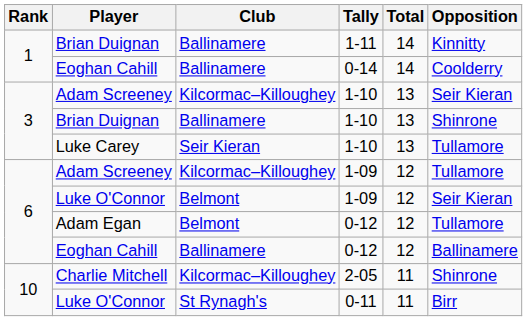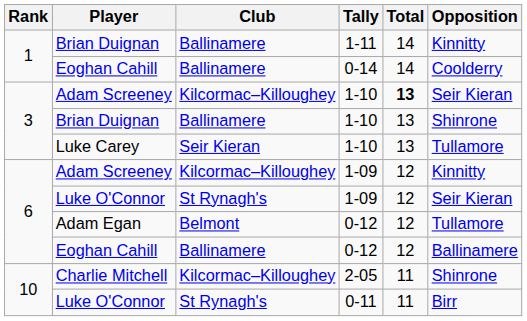 <table class="wikitable">
 <tr>
 <th>Rank</th>
 <th>Player</th>
 <th>Club</th>
 <th>Tally</th>
 <th>Total</th>
 <th>Opposition</th>
 </tr>
 <tr>
 <td rowspan="2" style="text-align:center;">1</td>
 <td><a href='#'>Brian Duignan</a></td>
 <td><a href='#'>Ballinamere</a></td>
 <td align=center>1-11</td>
 <td align=center>14</td>
 <td><a href='#'>Kinnitty</a></td>
 </tr>
 <tr>
 <td><a href='#'>Eoghan Cahill</a></td>
 <td><a href='#'>Ballinamere</a></td>
 <td align=center>0-14</td>
 <td align=center>14</td>
 <td><a href='#'>Coolderry</a></td>
 </tr>
 <tr>
 <td rowspan="3" style="text-align:center;">3</td>
 <td><a href='#'>Adam Screeney</a></td>
 <td><a href='#'>Kilcormac–Killoughey</a></td>
 <td align=center>1-10</td>
-<td align=center>13</td>
+<td align=center><strong>13</strong></td>
 <td><a href='#'>Seir Kieran</a></td>
 </tr>
 <tr>
 <td><a href='#'>Brian Duignan</a></td>
 <td><a href='#'>Ballinamere</a></td>
 <td align=center>1-10</td>
 <td align=center>13</td>
 <td><a href='#'>Shinrone</a></td>
 </tr>
 <tr>
 <td>Luke Carey</td>
 <td><a href='#'>Seir Kieran</a></td>
 <td align=center>1-10</td>
 <td align=center>13</td>
 <td><a href='#'>Tullamore</a></td>
 </tr>
 <tr>
 <td rowspan="4" style="text-align:center;">6</td>
 <td><a href='#'>Adam Screeney</a></td>
 <td><a href='#'>Kilcormac–Killoughey</a></td>
 <td align=center>1-09</td>
 <td align=center>12</td>
-<td><a href='#'>Tullamore</a></td>
+<td><a href='#'>Kinnitty</a></td>
 </tr>
 <tr>
 <td><a href='#'>Luke O'Connor</a></td>
-<td><a href='#'>Belmont</a></td>
+<td><a href='#'>St Rynagh's</a></td>
 <td align=center>1-09</td>
 <td align=center>12</td>
 <td><a href='#'>Seir Kieran</a></td>
 </tr>
 <tr>
 <td>Adam Egan</td>
 <td><a href='#'>Belmont</a></td>
 <td align=center>0-12</td>
 <td align=center>12</td>
 <td><a href='#'>Tullamore</a></td>
 </tr>
 <tr>
 <td><a href='#'>Eoghan Cahill</a></td>
 <td><a href='#'>Ballinamere</a></td>
 <td align=center>0-12</td>
 <td align=center>12</td>
 <td><a href='#'>Ballinamere</a></td>
 </tr>
 <tr>
 <td rowspan="2" style="text-align:center;">10</td>
 <td><a href='#'>Charlie Mitchell</a></td>
 <td><a href='#'>Kilcormac–Killoughey</a></td>
 <td align=center>2-05</td>
 <td align=center>11</td>
 <td><a href='#'>Shinrone</a></td>
 </tr>
 <tr>
 <td><a href='#'>Luke O'Connor</a></td>
 <td><a href='#'>St Rynagh's</a></td>
 <td align=center>0-11</td>
 <td align=center>11</td>
 <td><a href='#'>Birr</a></td>
 </tr>
 </table>
